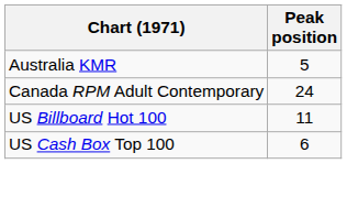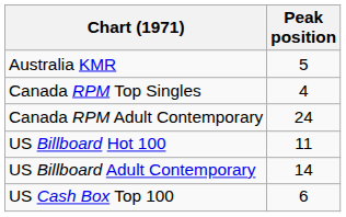 <table class="wikitable sortable">
 <tr>
 <th align="left">Chart (1971)</th>
 <th align="left">Peak<br>position</th>
 </tr>
 <tr>
 <td>Australia <a href='#'>KMR</a></td>
 <td style="text-align:center;">5</td>
 </tr>
 <tr>
+<td>Canada <a href='#'><em>RPM</em></a> Top Singles</td>
+<td style="text-align:center;">4</td>
+</tr>
+<tr>
 <td>Canada <em>RPM</em> Adult Contemporary</td>
 <td style="text-align:center;">24</td>
 </tr>
 <tr>
 <td>US <em><a href='#'>Billboard</a></em> <a href='#'>Hot 100</a></td>
 <td style="text-align:center;">11</td>
 </tr>
 <tr>
+<td>US <em>Billboard</em> <a href='#'>Adult Contemporary</a></td>
+<td style="text-align:center;">14</td>
+</tr>
+<tr>
 <td>US <a href='#'><em>Cash Box</em></a> Top 100</td>
 <td align="center">6</td>
 </tr>
 </table>
